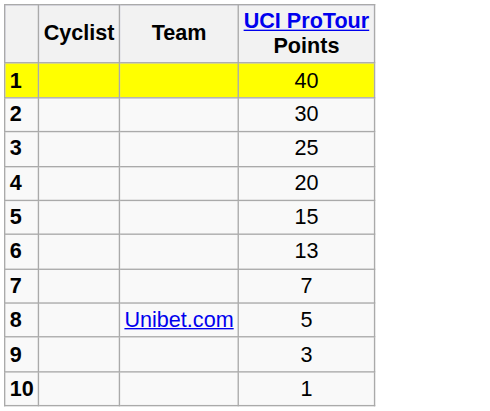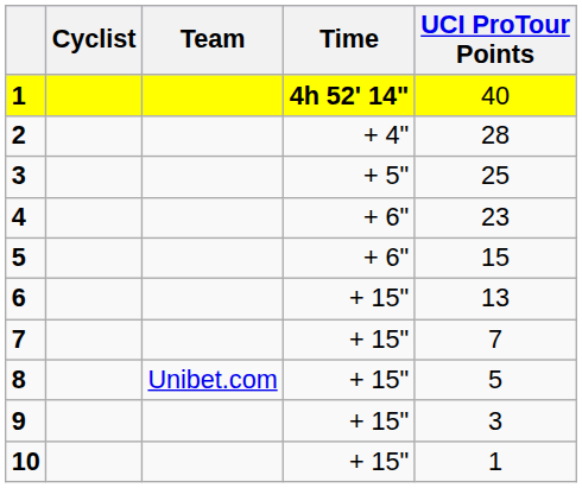 <table class="wikitable">
 <tr style="background:#ccccff;">
 <th></th>
 <th>Cyclist</th>
 <th>Team</th>
+<th>Time</th>
 <th><a href='#'>UCI ProTour</a><br>Points</th>
 </tr>
 <tr bgcolor=yellow>
 <td><strong>1</strong></td>
 <td></td>
 <td><strong></strong></td>
+<td align="right"><strong>4h 52' 14"</strong></td>
 <td align="center">40</td>
 </tr>
 <tr>
 <td><strong>2</strong></td>
 <td></td>
 <td></td>
-<td align="center">30</td>
+<td align="right">+ 4"</td>
+<td align="center">28</td>
 </tr>
 <tr>
 <td><strong>3</strong></td>
 <td></td>
 <td></td>
+<td align="right">+ 5"</td>
 <td align="center">25</td>
 </tr>
 <tr>
 <td><strong>4</strong></td>
 <td></td>
 <td></td>
-<td align="center">20</td>
+<td align="right">+ 6"</td>
+<td align="center">23</td>
 </tr>
 <tr>
 <td><strong>5</strong></td>
 <td></td>
 <td></td>
+<td align="right">+ 6"</td>
 <td align="center">15</td>
 </tr>
 <tr>
 <td><strong>6</strong></td>
 <td></td>
 <td></td>
+<td align="right">+ 15"</td>
 <td align="center">13</td>
 </tr>
 <tr>
 <td><strong>7</strong></td>
 <td></td>
 <td></td>
+<td align="right">+ 15"</td>
 <td align="center">7</td>
 </tr>
 <tr>
 <td><strong>8</strong></td>
 <td></td>
 <td><a href='#'>Unibet.com</a></td>
+<td align="right">+ 15"</td>
 <td align="center">5</td>
 </tr>
 <tr>
 <td><strong>9</strong></td>
 <td></td>
 <td></td>
+<td align="right">+ 15"</td>
 <td align="center">3</td>
 </tr>
 <tr>
 <td><strong>10</strong></td>
 <td></td>
 <td></td>
+<td align="right">+ 15"</td>
 <td align="center">1</td>
 </tr>
 </table>
